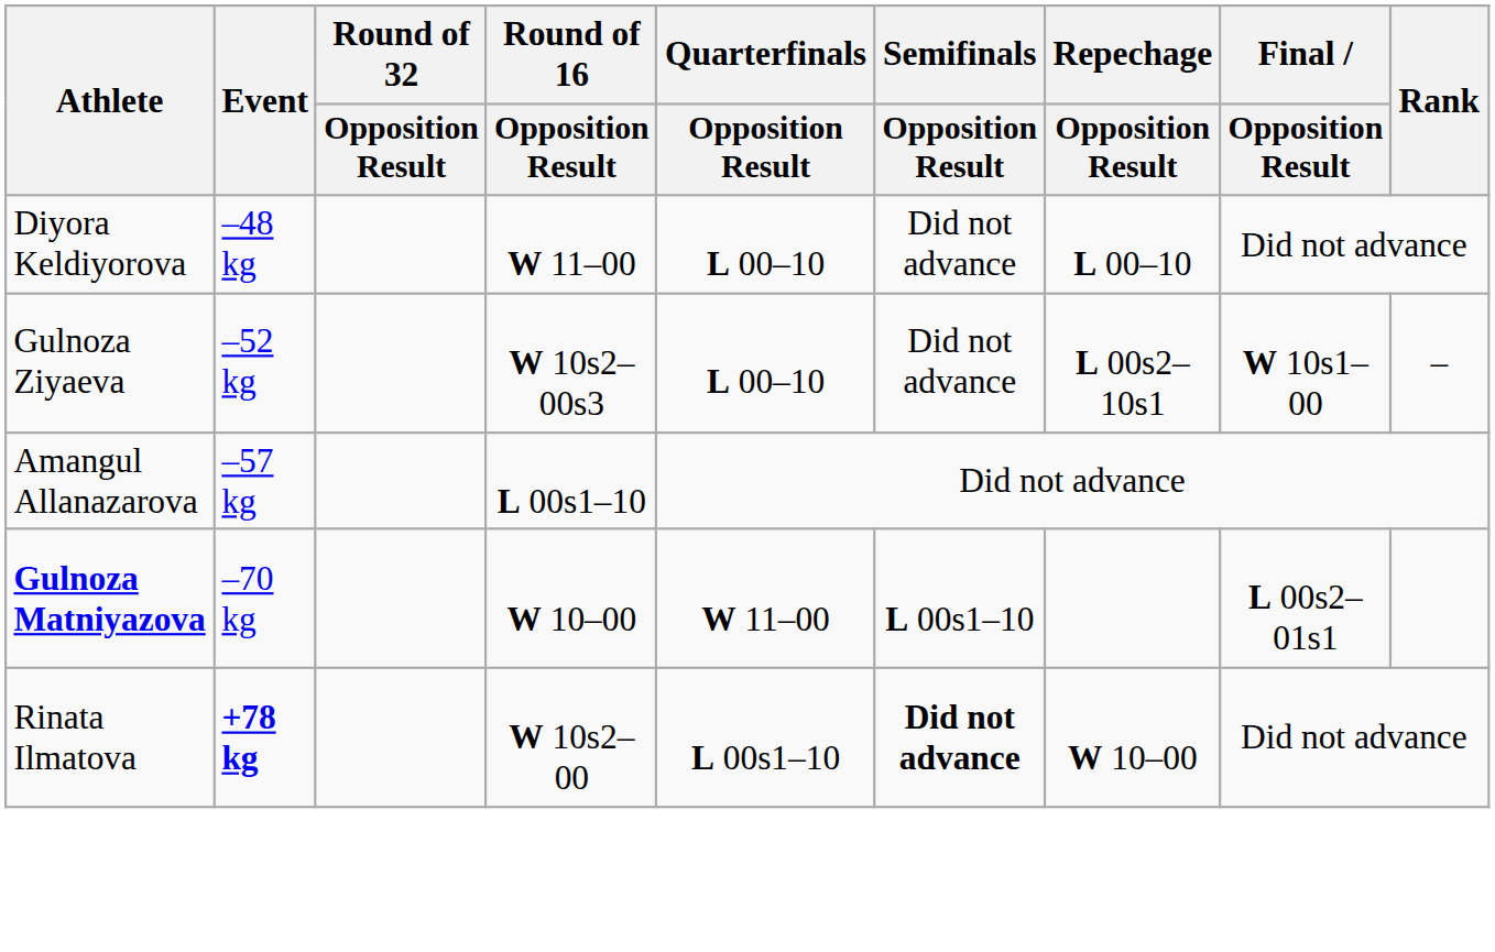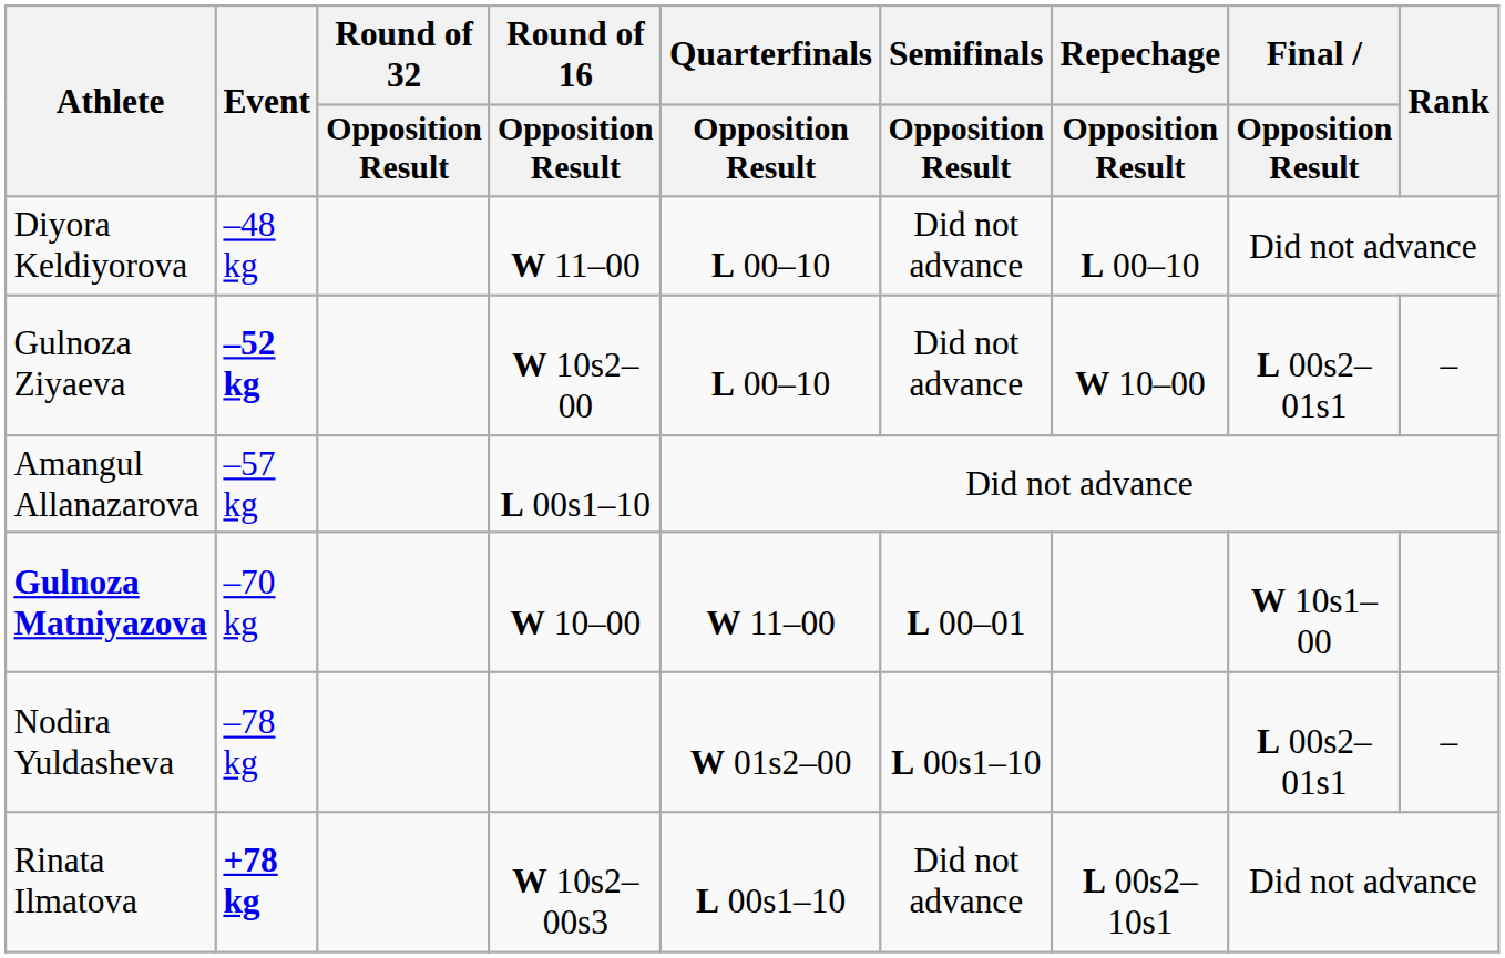 <table class=wikitable style=font-size:90%;text-align:center>
 <tr>
 <th rowspan="2">Athlete</th>
 <th rowspan="2">Event</th>
 <th>Round of 32</th>
 <th>Round of 16</th>
 <th>Quarterfinals</th>
 <th>Semifinals</th>
 <th>Repechage</th>
 <th>Final / </th>
 <th rowspan=2>Rank</th>
 </tr>
 <tr style="font-size:95%">
 <th>Opposition<br>Result</th>
 <th>Opposition<br>Result</th>
 <th>Opposition<br>Result</th>
 <th>Opposition<br>Result</th>
 <th>Opposition<br>Result</th>
 <th>Opposition<br>Result</th>
 </tr>
 <tr>
 <td align=left>Diyora Keldiyorova</td>
 <td align=left><a href='#'>–48 kg</a></td>
 <td></td>
 <td><br><strong>W</strong> 11–00</td>
 <td><br><strong>L</strong> 00–10</td>
 <td>Did not advance</td>
 <td><br><strong>L</strong> 00–10</td>
 <td colspan=2>Did not advance</td>
 </tr>
 <tr>
 <td align=left>Gulnoza Ziyaeva</td>
-<td align=left><a href='#'>–52 kg</a></td>
+<td align=left><strong><a href='#'>–52 kg</a></strong></td>
 <td></td>
-<td><br><strong>W</strong> 10s2–00s3</td>
+<td><br><strong>W</strong> 10s2–00</td>
 <td><br><strong>L</strong> 00–10</td>
 <td>Did not advance</td>
-<td><br><strong>L</strong> 00s2–10s1</td>
-<td><br><strong>W</strong> 10s1–00</td>
+<td><br><strong>W</strong> 10–00</td>
+<td><br><strong>L</strong> 00s2–01s1</td>
 <td>–</td>
 </tr>
 <tr>
 <td align=left>Amangul Allanazarova</td>
 <td align=left><a href='#'>–57 kg</a></td>
 <td></td>
 <td><br><strong>L</strong> 00s1–10</td>
 <td colspan=5>Did not advance</td>
 </tr>
 <tr>
 <td align=left><strong><a href='#'>Gulnoza Matniyazova</a></strong></td>
 <td align=left><a href='#'>–70 kg</a></td>
 <td></td>
 <td><br><strong>W</strong> 10–00</td>
 <td><br><strong>W</strong> 11–00</td>
+<td><br><strong>L</strong> 00–01</td>
+<td></td>
+<td><br><strong>W</strong> 10s1–00</td>
+<td></td>
+</tr>
+<tr>
+<td align=left>Nodira Yuldasheva</td>
+<td align=left><a href='#'>–78 kg</a></td>
+<td></td>
+<td></td>
+<td><br><strong>W</strong> 01s2–00</td>
 <td><br><strong>L</strong> 00s1–10</td>
 <td></td>
 <td><br><strong>L</strong> 00s2–01s1</td>
-<td></td>
+<td>–</td>
 </tr>
 <tr>
 <td align=left>Rinata Ilmatova</td>
 <td align=left><strong><a href='#'>+78 kg</a></strong></td>
 <td></td>
-<td><br><strong>W</strong> 10s2–00</td>
+<td><br><strong>W</strong> 10s2–00s3</td>
 <td><br><strong>L</strong> 00s1–10</td>
-<td><strong>Did not advance</strong></td>
-<td><br><strong>W</strong> 10–00</td>
+<td>Did not advance</td>
+<td><br><strong>L</strong> 00s2–10s1</td>
 <td colspan=2>Did not advance</td>
 </tr>
 </table>
